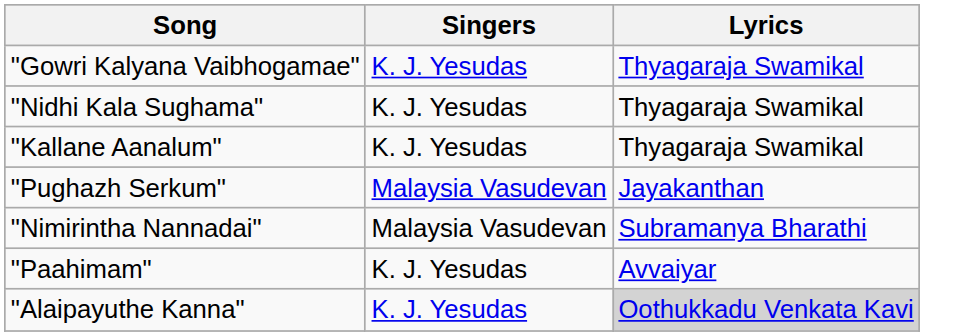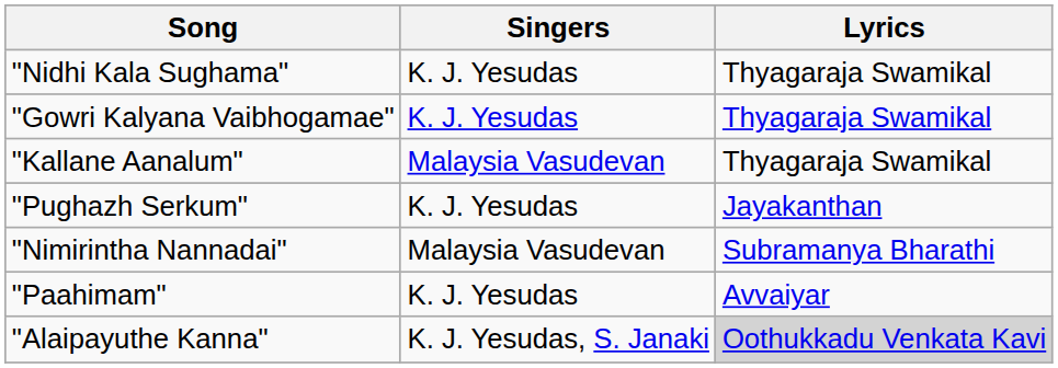 <table class="wikitable" style="font-size:95%;">
 <tr>
 <th>Song</th>
 <th>Singers</th>
 <th>Lyrics</th>
 </tr>
 <tr>
+<td>"Nidhi Kala Sughama"</td>
+<td>K. J. Yesudas</td>
+<td>Thyagaraja Swamikal</td>
+</tr>
+<tr>
 <td>"Gowri Kalyana Vaibhogamae"</td>
 <td><a href='#'>K. J. Yesudas</a></td>
 <td><a href='#'>Thyagaraja Swamikal</a></td>
 </tr>
 <tr>
-<td>"Nidhi Kala Sughama"</td>
-<td>K. J. Yesudas</td>
-<td>Thyagaraja Swamikal</td>
-</tr>
-<tr>
 <td>"Kallane Aanalum"</td>
-<td>K. J. Yesudas</td>
+<td><a href='#'>Malaysia Vasudevan</a></td>
 <td>Thyagaraja Swamikal</td>
 </tr>
 <tr>
 <td>"Pughazh Serkum"</td>
-<td><a href='#'>Malaysia Vasudevan</a></td>
+<td>K. J. Yesudas</td>
 <td><a href='#'>Jayakanthan</a></td>
 </tr>
 <tr>
 <td>"Nimirintha Nannadai"</td>
 <td>Malaysia Vasudevan</td>
 <td><a href='#'>Subramanya Bharathi</a></td>
 </tr>
 <tr>
 <td>"Paahimam"</td>
 <td>K. J. Yesudas</td>
 <td><a href='#'>Avvaiyar</a></td>
 </tr>
 <tr>
 <td>"Alaipayuthe Kanna"</td>
-<td><a href='#'>K. J. Yesudas</a></td>
+<td>K. J. Yesudas, <a href='#'>S. Janaki</a></td>
 <td style="background: lightgrey;"><a href='#'>Oothukkadu Venkata Kavi</a></td>
 </tr>
 </table>
